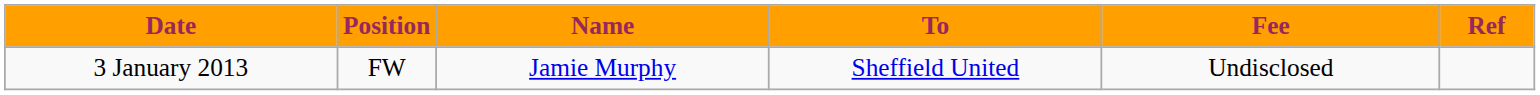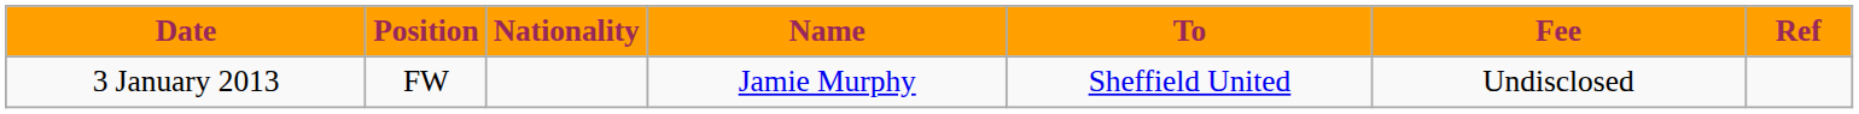 <table class="wikitable" style="text-align:center; font-size:90%">
 <tr>
 <th style="background:#ffa000; color:#98285c; width:200px;">Date</th>
 <th style="background:#ffa000; color:#98285c; width:50px;">Position</th>
+<th style="background:#ffa000; color:#98285c; width:50px;">Nationality</th>
 <th style="background:#ffa000; color:#98285c; width:200px;">Name</th>
 <th style="background:#ffa000; color:#98285c; width:200px;">To</th>
 <th style="background:#ffa000; color:#98285c; width:200px;">Fee</th>
 <th style="background:#ffa000; color:#98285c; width:50px;">Ref</th>
 </tr>
 <tr>
 <td>3 January 2013</td>
 <td>FW</td>
+<td></td>
 <td><a href='#'>Jamie Murphy</a></td>
 <td><a href='#'>Sheffield United</a></td>
 <td>Undisclosed</td>
 <td></td>
 </tr>
 </table>
